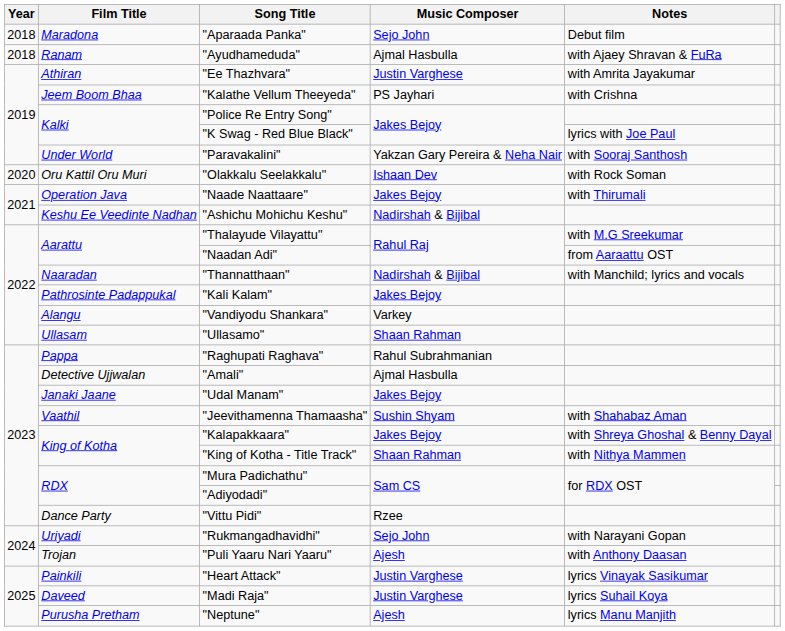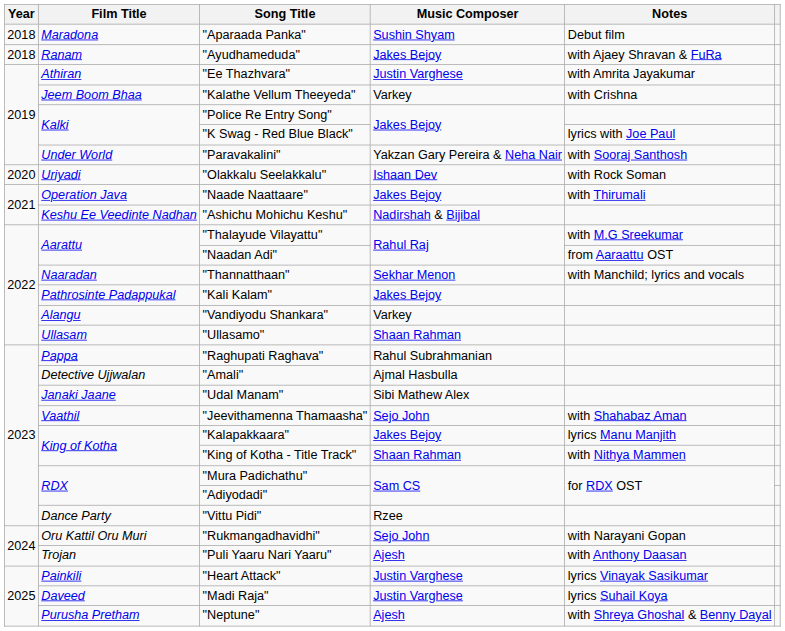 <table class="wikitable sortable">
 <tr>
 <th>Year</th>
 <th>Film Title</th>
 <th>Song Title</th>
 <th>Music Composer</th>
 <th class="unsortable">Notes</th>
 <th class="unsortable"></th>
 </tr>
 <tr>
 <td>2018</td>
 <td><a href='#'><em>Maradona</em></a></td>
 <td>"Aparaada Panka"</td>
-<td><a href='#'>Sejo John</a></td>
+<td><a href='#'>Sushin Shyam</a></td>
 <td>Debut film</td>
 <td></td>
 </tr>
 <tr>
 <td>2018</td>
 <td><a href='#'><em>Ranam</em></a></td>
 <td>"Ayudhameduda"</td>
-<td>Ajmal Hasbulla</td>
+<td><a href='#'>Jakes Bejoy</a></td>
 <td>with Ajaey Shravan & <a href='#'>FuRa</a></td>
 <td></td>
 </tr>
 <tr>
 <td rowspan="5">2019</td>
 <td><em><a href='#'>Athiran</a></em></td>
 <td>"Ee Thazhvara"</td>
 <td><a href='#'>Justin Varghese</a></td>
 <td>with Amrita Jayakumar</td>
 <td></td>
 </tr>
 <tr>
 <td><em><a href='#'>Jeem Boom Bhaa</a></em></td>
 <td>"Kalathe Vellum Theeyeda"</td>
-<td>PS Jayhari</td>
+<td>Varkey</td>
 <td>with Crishna</td>
 <td></td>
 </tr>
 <tr>
 <td rowspan="2"><a href='#'><em>Kalki</em></a></td>
 <td>"Police Re Entry Song"</td>
 <td rowspan="2"><a href='#'>Jakes Bejoy</a></td>
 <td></td>
 <td></td>
 </tr>
 <tr>
 <td>"K Swag - Red Blue Black"</td>
 <td>lyrics with <a href='#'>Joe Paul</a></td>
 <td></td>
 </tr>
 <tr>
 <td><em><a href='#'>Under World</a></em></td>
 <td>"Paravakalini"</td>
 <td>Yakzan Gary Pereira & <a href='#'>Neha Nair</a></td>
 <td>with <a href='#'>Sooraj Santhosh</a></td>
 <td></td>
 </tr>
 <tr>
 <td>2020</td>
-<td><em>Oru Kattil Oru Muri</em></td>
+<td><a href='#'><em>Uriyadi</em></a></td>
 <td>"Olakkalu Seelakkalu"</td>
 <td><a href='#'>Ishaan Dev</a></td>
 <td>with Rock Soman</td>
 <td></td>
 </tr>
 <tr>
 <td rowspan="2">2021</td>
 <td><em><a href='#'>Operation Java</a></em></td>
 <td>"Naade Naattaare"</td>
 <td><a href='#'>Jakes Bejoy</a></td>
 <td>with <a href='#'>Thirumali</a></td>
 <td></td>
 </tr>
 <tr>
 <td><em><a href='#'>Keshu Ee Veedinte Nadhan</a></em></td>
 <td>"Ashichu Mohichu Keshu"</td>
 <td><a href='#'>Nadirshah</a> & <a href='#'>Bijibal</a></td>
 <td></td>
 <td></td>
 </tr>
 <tr>
 <td rowspan="6">2022</td>
 <td rowspan="2"><a href='#'><em>Aarattu</em></a></td>
 <td>"Thalayude Vilayattu"</td>
 <td rowspan="2"><a href='#'>Rahul Raj</a></td>
 <td>with <a href='#'>M.G Sreekumar</a></td>
 <td></td>
 </tr>
 <tr>
 <td>"Naadan Adi"</td>
 <td>from <a href='#'>Aaraattu</a> OST</td>
 <td></td>
 </tr>
 <tr>
 <td><a href='#'><em>Naaradan</em></a></td>
 <td>"Thannatthaan"</td>
-<td><a href='#'>Nadirshah</a> & <a href='#'>Bijibal</a></td>
+<td><a href='#'>Sekhar Menon</a></td>
 <td>with Manchild; lyrics and vocals</td>
 <td></td>
 </tr>
 <tr>
 <td><em><a href='#'>Pathrosinte Padappukal</a></em></td>
 <td>"Kali Kalam"</td>
 <td><a href='#'>Jakes Bejoy</a></td>
 <td></td>
 <td></td>
 </tr>
 <tr>
 <td><em><a href='#'>Alangu</a></em></td>
 <td>"Vandiyodu Shankara"</td>
 <td>Varkey</td>
 <td></td>
 <td></td>
 </tr>
 <tr>
 <td><a href='#'><em>Ullasam</em></a></td>
 <td>"Ullasamo"</td>
 <td><a href='#'>Shaan Rahman</a></td>
 <td></td>
 <td></td>
 </tr>
 <tr>
 <td rowspan="9">2023</td>
 <td><em><a href='#'>Pappa</a></em></td>
 <td>"Raghupati Raghava"</td>
 <td>Rahul Subrahmanian</td>
 <td></td>
 <td></td>
 </tr>
 <tr>
 <td><em>Detective Ujjwalan</em></td>
 <td>"Amali"</td>
 <td>Ajmal Hasbulla</td>
 <td></td>
 <td></td>
 </tr>
 <tr>
 <td><em><a href='#'>Janaki Jaane</a></em></td>
 <td>"Udal Manam"</td>
-<td><a href='#'>Jakes Bejoy</a></td>
+<td>Sibi Mathew Alex</td>
 <td></td>
 <td></td>
 </tr>
 <tr>
 <td><em><a href='#'>Vaathil</a></em></td>
 <td>"Jeevithamenna Thamaasha"</td>
-<td><a href='#'>Sushin Shyam</a></td>
+<td><a href='#'>Sejo John</a></td>
 <td>with <a href='#'>Shahabaz Aman</a></td>
 <td></td>
 </tr>
 <tr>
 <td rowspan="2"><em><a href='#'>King of Kotha</a></em></td>
 <td>"Kalapakkaara"</td>
 <td><a href='#'>Jakes Bejoy</a></td>
-<td>with <a href='#'>Shreya Ghoshal</a> & <a href='#'>Benny Dayal</a></td>
+<td>lyrics <a href='#'>Manu Manjith</a></td>
 <td></td>
 </tr>
 <tr>
 <td>"King of Kotha - Title Track"</td>
 <td><a href='#'>Shaan Rahman</a></td>
 <td>with <a href='#'>Nithya Mammen</a></td>
 <td></td>
 </tr>
 <tr>
 <td rowspan="2"><a href='#'><em>RDX</em></a></td>
 <td>"Mura Padichathu"</td>
 <td rowspan="2"><a href='#'>Sam CS</a></td>
 <td rowspan="2">for <a href='#'>RDX</a> OST</td>
 <td></td>
 </tr>
 <tr>
 <td>"Adiyodadi"</td>
 <td></td>
 </tr>
 <tr>
 <td><em>Dance Party</em></td>
 <td>"Vittu Pidi"</td>
 <td>Rzee</td>
 <td></td>
 <td></td>
 </tr>
 <tr>
 <td rowspan="2">2024</td>
-<td><a href='#'><em>Uriyadi</em></a></td>
+<td><em>Oru Kattil Oru Muri</em></td>
 <td>"Rukmangadhavidhi"</td>
 <td><a href='#'>Sejo John</a></td>
 <td>with Narayani Gopan</td>
 <td></td>
 </tr>
 <tr>
 <td><em>Trojan</em></td>
 <td>"Puli Yaaru Nari Yaaru"</td>
 <td><a href='#'>Ajesh</a></td>
 <td>with <a href='#'>Anthony Daasan</a></td>
 <td></td>
 </tr>
 <tr>
 <td rowspan="3">2025</td>
 <td><em><a href='#'>Painkili</a></em></td>
 <td>"Heart Attack"</td>
 <td><a href='#'>Justin Varghese</a></td>
 <td>lyrics <a href='#'>Vinayak Sasikumar</a></td>
 <td></td>
 </tr>
 <tr>
 <td><em><a href='#'>Daveed</a></em></td>
 <td>"Madi Raja"</td>
 <td><a href='#'>Justin Varghese</a></td>
 <td>lyrics <a href='#'>Suhail Koya</a></td>
 <td></td>
 </tr>
 <tr>
 <td><em><a href='#'>Purusha Pretham</a></em></td>
 <td>"Neptune"</td>
 <td><a href='#'>Ajesh</a></td>
-<td>lyrics <a href='#'>Manu Manjith</a></td>
+<td>with <a href='#'>Shreya Ghoshal</a> & <a href='#'>Benny Dayal</a></td>
 <td></td>
 </tr>
 </table>
